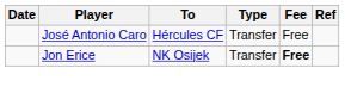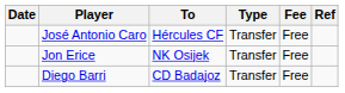 <table class="wikitable">
 <tr>
 <th>Date</th>
 <th>Player</th>
 <th>To</th>
 <th>Type</th>
 <th>Fee</th>
 <th>Ref</th>
 </tr>
 <tr>
 <td></td>
 <td> <a href='#'>José Antonio Caro</a></td>
 <td> <a href='#'>Hércules CF</a></td>
 <td>Transfer</td>
 <td>Free</td>
 <td><br></td>
 </tr>
 <tr>
 <td></td>
 <td> <a href='#'>Jon Erice</a></td>
 <td> <a href='#'>NK Osijek</a></td>
 <td>Transfer</td>
-<td><strong>Free</strong></td>
+<td>Free</td>
+<td><br></td>
+</tr>
+<tr>
+<td></td>
+<td> <a href='#'>Diego Barri</a></td>
+<td> <a href='#'>CD Badajoz</a></td>
+<td>Transfer</td>
+<td>Free</td>
 <td><br></td>
 </tr>
 </table>
